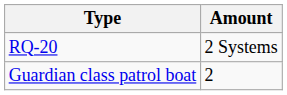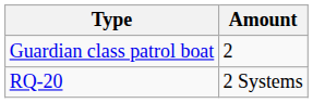 <table class="wikitable">
 <tr>
 <th>Type</th>
 <th>Amount</th>
 </tr>
 <tr>
+<td><a href='#'>Guardian class patrol boat</a></td>
+<td>2</td>
+</tr>
+<tr>
 <td><a href='#'>RQ-20</a></td>
 <td>2 Systems</td>
 </tr>
-<tr>
-<td><a href='#'>Guardian class patrol boat</a></td>
-<td>2</td>
-</tr>
 </table>
